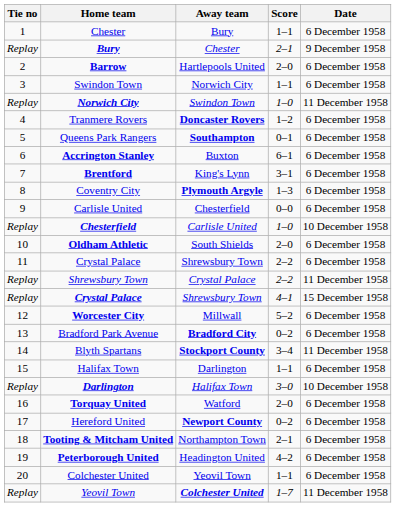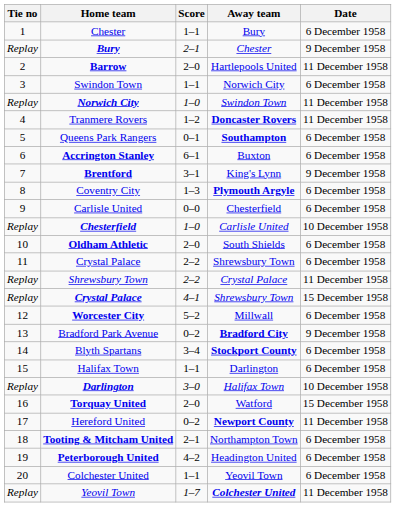 <table class="wikitable" style="text-align: center">
 <tr>
 <th>Tie no</th>
 <th>Home team</th>
+<th>Score</th>
 <th>Away team</th>
-<th>Score</th>
 <th>Date</th>
 </tr>
 <tr>
 <td>1</td>
 <td><a href='#'>Chester</a></td>
+<td>1–1</td>
 <td><a href='#'>Bury</a></td>
-<td>1–1</td>
 <td>6 December 1958</td>
 </tr>
 <tr>
 <td><em>Replay</em></td>
 <td><strong><em><a href='#'>Bury</a></em></strong></td>
+<td><em>2–1</em></td>
 <td><em><a href='#'>Chester</a></em></td>
-<td><em>2–1</em></td>
 <td>9 December 1958</td>
 </tr>
 <tr>
 <td>2</td>
 <td><strong><a href='#'>Barrow</a></strong></td>
+<td>2–0</td>
 <td><a href='#'>Hartlepools United</a></td>
-<td>2–0</td>
-<td>6 December 1958</td>
+<td>11 December 1958</td>
 </tr>
 <tr>
 <td>3</td>
 <td><a href='#'>Swindon Town</a></td>
+<td>1–1</td>
 <td><a href='#'>Norwich City</a></td>
-<td>1–1</td>
 <td>6 December 1958</td>
 </tr>
 <tr>
 <td><em>Replay</em></td>
 <td><strong><em><a href='#'>Norwich City</a></em></strong></td>
+<td><em>1–0</em></td>
 <td><em><a href='#'>Swindon Town</a></em></td>
-<td><em>1–0</em></td>
 <td>11 December 1958</td>
 </tr>
 <tr>
 <td>4</td>
 <td><a href='#'>Tranmere Rovers</a></td>
+<td>1–2</td>
 <td><strong><a href='#'>Doncaster Rovers</a></strong></td>
-<td>1–2</td>
-<td>6 December 1958</td>
+<td>11 December 1958</td>
 </tr>
 <tr>
 <td>5</td>
 <td><a href='#'>Queens Park Rangers</a></td>
+<td>0–1</td>
 <td><strong><a href='#'>Southampton</a></strong></td>
-<td>0–1</td>
 <td>6 December 1958</td>
 </tr>
 <tr>
 <td>6</td>
 <td><strong><a href='#'>Accrington Stanley</a></strong></td>
+<td>6–1</td>
 <td><a href='#'>Buxton</a></td>
-<td>6–1</td>
 <td>6 December 1958</td>
 </tr>
 <tr>
 <td>7</td>
 <td><strong><a href='#'>Brentford</a></strong></td>
+<td>3–1</td>
 <td><a href='#'>King's Lynn</a></td>
-<td>3–1</td>
-<td>6 December 1958</td>
+<td>9 December 1958</td>
 </tr>
 <tr>
 <td>8</td>
 <td><a href='#'>Coventry City</a></td>
+<td>1–3</td>
 <td><strong><a href='#'>Plymouth Argyle</a></strong></td>
-<td>1–3</td>
 <td>6 December 1958</td>
 </tr>
 <tr>
 <td>9</td>
 <td><a href='#'>Carlisle United</a></td>
+<td>0–0</td>
 <td><a href='#'>Chesterfield</a></td>
-<td>0–0</td>
 <td>6 December 1958</td>
 </tr>
 <tr>
 <td><em>Replay</em></td>
 <td><strong><em><a href='#'>Chesterfield</a></em></strong></td>
+<td><em>1–0</em></td>
 <td><em><a href='#'>Carlisle United</a></em></td>
-<td><em>1–0</em></td>
 <td>10 December 1958</td>
 </tr>
 <tr>
 <td>10</td>
 <td><strong><a href='#'>Oldham Athletic</a></strong></td>
+<td>2–0</td>
 <td><a href='#'>South Shields</a></td>
-<td>2–0</td>
 <td>6 December 1958</td>
 </tr>
 <tr>
 <td>11</td>
 <td><a href='#'>Crystal Palace</a></td>
+<td>2–2</td>
 <td><a href='#'>Shrewsbury Town</a></td>
-<td>2–2</td>
 <td>6 December 1958</td>
 </tr>
 <tr>
 <td><em>Replay</em></td>
 <td><em><a href='#'>Shrewsbury Town</a></em></td>
+<td><em>2–2</em></td>
 <td><em><a href='#'>Crystal Palace</a></em></td>
-<td><em>2–2</em></td>
 <td>11 December 1958</td>
 </tr>
 <tr>
 <td><em>Replay</em></td>
 <td><strong><em><a href='#'>Crystal Palace</a></em></strong></td>
+<td><em>4–1</em></td>
 <td><em><a href='#'>Shrewsbury Town</a></em></td>
-<td><em>4–1</em></td>
 <td>15 December 1958</td>
 </tr>
 <tr>
 <td>12</td>
 <td><strong><a href='#'>Worcester City</a></strong></td>
+<td>5–2</td>
 <td><a href='#'>Millwall</a></td>
-<td>5–2</td>
 <td>6 December 1958</td>
 </tr>
 <tr>
 <td>13</td>
 <td><a href='#'>Bradford Park Avenue</a></td>
+<td>0–2</td>
 <td><strong><a href='#'>Bradford City</a></strong></td>
-<td>0–2</td>
-<td>6 December 1958</td>
+<td>9 December 1958</td>
 </tr>
 <tr>
 <td>14</td>
 <td><a href='#'>Blyth Spartans</a></td>
+<td>3–4</td>
 <td><strong><a href='#'>Stockport County</a></strong></td>
-<td>3–4</td>
-<td>11 December 1958</td>
+<td>6 December 1958</td>
 </tr>
 <tr>
 <td>15</td>
 <td><a href='#'>Halifax Town</a></td>
+<td>1–1</td>
 <td><a href='#'>Darlington</a></td>
-<td>1–1</td>
 <td>6 December 1958</td>
 </tr>
 <tr>
 <td><em>Replay</em></td>
 <td><strong><em><a href='#'>Darlington</a></em></strong></td>
+<td><em>3–0</em></td>
 <td><em><a href='#'>Halifax Town</a></em></td>
-<td><em>3–0</em></td>
 <td>10 December 1958</td>
 </tr>
 <tr>
 <td>16</td>
 <td><strong><a href='#'>Torquay United</a></strong></td>
+<td>2–0</td>
 <td><a href='#'>Watford</a></td>
-<td>2–0</td>
-<td>6 December 1958</td>
+<td>15 December 1958</td>
 </tr>
 <tr>
 <td>17</td>
 <td><a href='#'>Hereford United</a></td>
+<td>0–2</td>
 <td><strong><a href='#'>Newport County</a></strong></td>
-<td>0–2</td>
-<td>6 December 1958</td>
+<td>11 December 1958</td>
 </tr>
 <tr>
 <td>18</td>
 <td><strong><a href='#'>Tooting & Mitcham United</a></strong></td>
+<td>2–1</td>
 <td><a href='#'>Northampton Town</a></td>
-<td>2–1</td>
 <td>6 December 1958</td>
 </tr>
 <tr>
 <td>19</td>
 <td><strong><a href='#'>Peterborough United</a></strong></td>
+<td>4–2</td>
 <td><a href='#'>Headington United</a></td>
-<td>4–2</td>
 <td>6 December 1958</td>
 </tr>
 <tr>
 <td>20</td>
 <td><a href='#'>Colchester United</a></td>
+<td>1–1</td>
 <td><a href='#'>Yeovil Town</a></td>
-<td>1–1</td>
 <td>6 December 1958</td>
 </tr>
 <tr>
 <td><em>Replay</em></td>
 <td><em><a href='#'>Yeovil Town</a></em></td>
+<td><em>1–7</em></td>
 <td><strong><em><a href='#'>Colchester United</a></em></strong></td>
-<td><em>1–7</em></td>
 <td>11 December 1958</td>
 </tr>
 </table>
